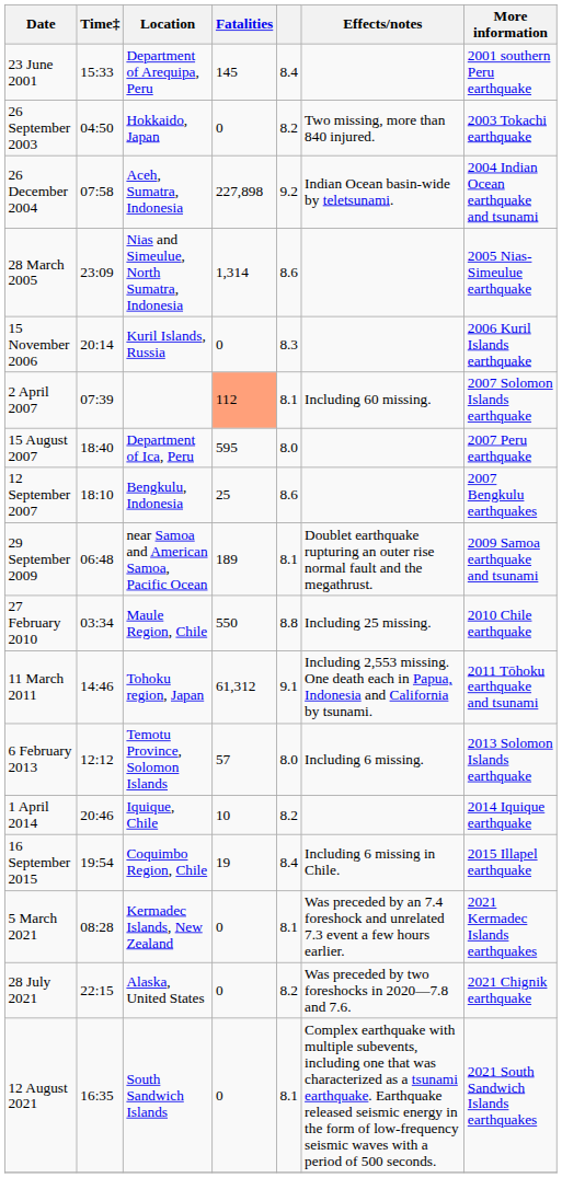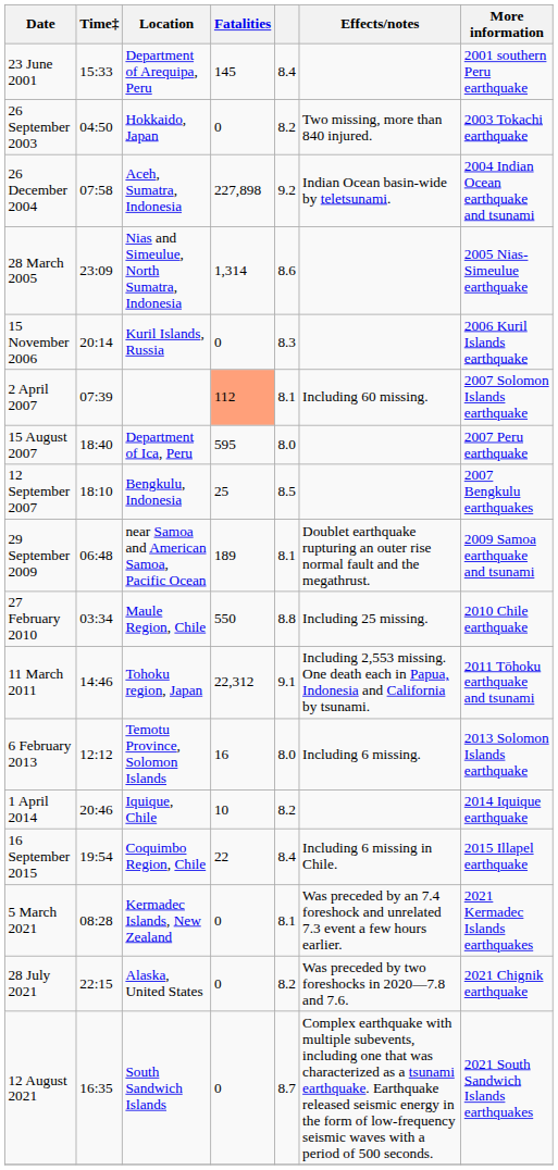 <table class="wikitable sortable">
 <tr>
 <th>Date</th>
 <th>Time‡</th>
 <th>Location</th>
 <th><a href='#'>Fatalities</a></th>
 <th></th>
 <th>Effects/notes</th>
 <th>More information</th>
 </tr>
 <tr>
 <td>23 June 2001</td>
 <td>15:33 </td>
 <td> <a href='#'>Department of Arequipa</a>, <a href='#'>Peru</a></td>
 <td>145</td>
 <td>8.4</td>
 <td></td>
 <td><a href='#'>2001 southern Peru earthquake</a></td>
 </tr>
 <tr>
 <td>26 September 2003</td>
 <td>04:50 </td>
 <td> <a href='#'>Hokkaido</a>, <a href='#'>Japan</a></td>
 <td>0</td>
 <td>8.2</td>
 <td> Two missing, more than 840 injured.</td>
 <td><a href='#'>2003 Tokachi earthquake</a></td>
 </tr>
 <tr>
 <td>26 December 2004</td>
 <td>07:58 </td>
 <td> <a href='#'>Aceh</a>, <a href='#'>Sumatra</a>, <a href='#'>Indonesia</a></td>
 <td>227,898</td>
 <td>9.2</td>
 <td> Indian Ocean basin-wide by <a href='#'>teletsunami</a>.</td>
 <td><a href='#'>2004 Indian Ocean earthquake and tsunami</a></td>
 </tr>
 <tr>
 <td>28 March 2005</td>
 <td>23:09 </td>
 <td> <a href='#'>Nias</a> and <a href='#'>Simeulue</a>, <a href='#'>North Sumatra</a>, <a href='#'>Indonesia</a></td>
 <td>1,314</td>
 <td>8.6</td>
 <td></td>
 <td><a href='#'>2005 Nias-Simeulue earthquake</a></td>
 </tr>
 <tr>
 <td>15 November 2006</td>
 <td>20:14 </td>
 <td> <a href='#'>Kuril Islands</a>, <a href='#'>Russia</a></td>
 <td>0</td>
 <td>8.3</td>
 <td></td>
 <td><a href='#'>2006 Kuril Islands earthquake</a></td>
 </tr>
 <tr>
 <td>2 April 2007</td>
 <td>07:39 </td>
 <td></td>
 <td style="background: lightsalmon;">112</td>
 <td>8.1</td>
 <td> Including 60 missing.</td>
 <td><a href='#'>2007 Solomon Islands earthquake</a></td>
 </tr>
 <tr>
 <td>15 August 2007</td>
 <td>18:40 </td>
 <td> <a href='#'>Department of Ica</a>, <a href='#'>Peru</a></td>
 <td>595</td>
 <td>8.0</td>
 <td></td>
 <td><a href='#'>2007 Peru earthquake</a></td>
 </tr>
 <tr>
 <td>12 September 2007</td>
 <td>18:10 </td>
 <td> <a href='#'>Bengkulu</a>, <a href='#'>Indonesia</a></td>
 <td>25</td>
-<td>8.6</td>
+<td>8.5</td>
 <td></td>
 <td><a href='#'>2007 Bengkulu earthquakes</a></td>
 </tr>
 <tr>
 <td>29 September 2009</td>
 <td>06:48 </td>
 <td> near <a href='#'>Samoa</a> and <a href='#'>American Samoa</a>, <a href='#'>Pacific Ocean</a></td>
 <td>189</td>
 <td>8.1</td>
 <td> Doublet earthquake rupturing an outer rise normal fault and the megathrust.</td>
 <td><a href='#'>2009 Samoa earthquake and tsunami</a></td>
 </tr>
 <tr>
 <td>27 February 2010</td>
 <td>03:34 </td>
 <td> <a href='#'>Maule Region</a>, <a href='#'>Chile</a></td>
 <td>550</td>
 <td>8.8</td>
 <td> Including 25 missing.</td>
 <td><a href='#'>2010 Chile earthquake</a></td>
 </tr>
 <tr>
 <td>11 March 2011</td>
 <td>14:46 </td>
 <td> <a href='#'>Tohoku region</a>, <a href='#'>Japan</a></td>
-<td>61,312</td>
+<td>22,312</td>
 <td>9.1</td>
 <td> Including 2,553 missing. One death each in <a href='#'>Papua, Indonesia</a> and <a href='#'>California</a> by tsunami.</td>
 <td><a href='#'>2011 Tōhoku earthquake and tsunami</a></td>
 </tr>
 <tr>
 <td>6 February 2013</td>
 <td>12:12 </td>
 <td> <a href='#'>Temotu Province</a>, <a href='#'>Solomon Islands</a></td>
-<td>57</td>
+<td>16</td>
 <td>8.0</td>
 <td> Including 6 missing.</td>
 <td><a href='#'>2013 Solomon Islands earthquake</a></td>
 </tr>
 <tr>
 <td>1 April 2014</td>
 <td>20:46 </td>
 <td> <a href='#'>Iquique</a>, <a href='#'>Chile</a></td>
 <td>10</td>
 <td>8.2</td>
 <td></td>
 <td><a href='#'>2014 Iquique earthquake</a></td>
 </tr>
 <tr>
 <td>16 September 2015</td>
 <td>19:54 </td>
 <td> <a href='#'>Coquimbo Region</a>, <a href='#'>Chile</a></td>
-<td>19</td>
+<td>22</td>
 <td>8.4</td>
 <td> Including 6 missing in Chile.</td>
 <td><a href='#'>2015 Illapel earthquake</a></td>
 </tr>
 <tr>
 <td>5 March 2021</td>
 <td>08:28 </td>
 <td> <a href='#'>Kermadec Islands</a>, <a href='#'>New Zealand</a></td>
 <td>0</td>
 <td>8.1</td>
 <td> Was preceded by an  7.4 foreshock and unrelated  7.3 event a few hours earlier.</td>
 <td><a href='#'>2021 Kermadec Islands earthquakes</a></td>
 </tr>
 <tr>
 <td>28 July 2021</td>
 <td>22:15 </td>
 <td> <a href='#'>Alaska</a>, United States</td>
 <td>0</td>
 <td>8.2</td>
 <td> Was preceded by two foreshocks in 2020—7.8 and 7.6.</td>
 <td><a href='#'>2021 Chignik earthquake</a></td>
 </tr>
 <tr>
 <td>12 August 2021</td>
 <td>16:35 </td>
 <td> <a href='#'>South Sandwich Islands</a></td>
 <td>0</td>
-<td>8.1</td>
+<td>8.7</td>
 <td> Complex earthquake with multiple subevents, including one that was characterized as a <a href='#'>tsunami earthquake</a>. Earthquake released seismic energy in the form of low-frequency seismic waves with a period of 500 seconds.</td>
 <td><a href='#'>2021 South Sandwich Islands earthquakes</a></td>
 </tr>
 <tr>
 </tr>
 </table>
